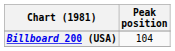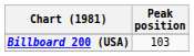 <table class="wikitable sortable plainrowheaders" style="text-align:center">
 <tr>
 <th scope="col">Chart (1981)</th>
 <th scope="col">Peak<br>position</th>
 </tr>
 <tr>
 </tr>
 <tr>
 </tr>
 <tr>
 </tr>
 <tr>
 </tr>
 <tr>
 <th scope="row"><a href='#'><em>Billboard</em> 200</a> (USA)</th>
-<td align="center">104</td>
+<td align="center">103</td>
 </tr>
 <tr>
 </tr>
 </table>
